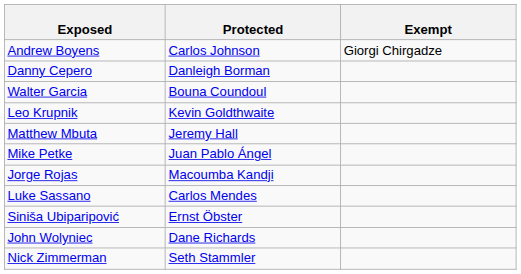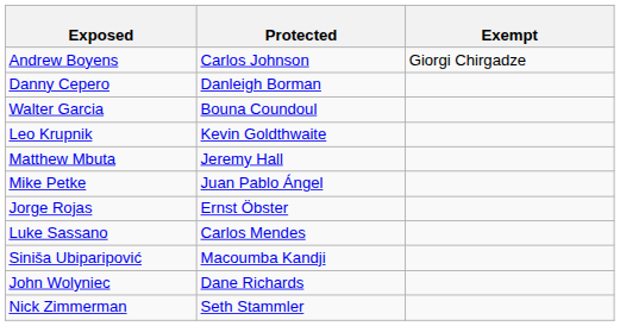 <table class="wikitable">
 <tr>
 <th style="width:23%"><br>Exposed</th>
 <th style="width:25%"><br>Protected</th>
 <th style="width:25%"><br>Exempt</th>
 </tr>
 <tr>
 <td><a href='#'>Andrew Boyens</a></td>
 <td><a href='#'>Carlos Johnson</a></td>
 <td>Giorgi Chirgadze</td>
 </tr>
 <tr>
 <td><a href='#'>Danny Cepero</a></td>
 <td><a href='#'>Danleigh Borman</a></td>
 <td></td>
 </tr>
 <tr>
 <td><a href='#'>Walter Garcia</a></td>
 <td><a href='#'>Bouna Coundoul</a></td>
 <td></td>
 </tr>
 <tr>
 <td><a href='#'>Leo Krupnik</a></td>
 <td><a href='#'>Kevin Goldthwaite</a></td>
 <td></td>
 </tr>
 <tr>
 <td><a href='#'>Matthew Mbuta</a></td>
 <td><a href='#'>Jeremy Hall</a></td>
 <td></td>
 </tr>
 <tr>
 <td><a href='#'>Mike Petke</a></td>
 <td><a href='#'>Juan Pablo Ángel</a></td>
 <td></td>
 </tr>
 <tr>
 <td><a href='#'>Jorge Rojas</a></td>
-<td><a href='#'>Macoumba Kandji</a></td>
+<td><a href='#'>Ernst Öbster</a></td>
 <td></td>
 </tr>
 <tr>
 <td><a href='#'>Luke Sassano</a></td>
 <td><a href='#'>Carlos Mendes</a></td>
 <td></td>
 </tr>
 <tr>
 <td><a href='#'>Siniša Ubiparipović</a></td>
-<td><a href='#'>Ernst Öbster</a></td>
+<td><a href='#'>Macoumba Kandji</a></td>
 <td></td>
 </tr>
 <tr>
 <td><a href='#'>John Wolyniec</a></td>
 <td><a href='#'>Dane Richards</a></td>
 <td></td>
 </tr>
 <tr>
 <td><a href='#'>Nick Zimmerman</a></td>
 <td><a href='#'>Seth Stammler</a></td>
 <td></td>
 </tr>
 </table>
